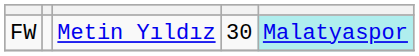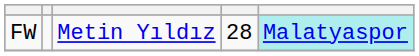 <table class="wikitable sortable" style="text-align: center">
 <tr>
 <th></th>
 <th></th>
 <th></th>
 <th></th>
 <th></th>
 </tr>
 <tr>
 <td>FW</td>
 <td></td>
 <td><a href='#'>Metin Yıldız</a></td>
-<td>30</td>
+<td>28</td>
 <td style="background: paleturquoise;"><a href='#'>Malatyaspor</a></td>
 </tr>
 <tr>
 </tr>
 </table>
